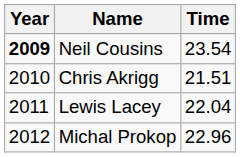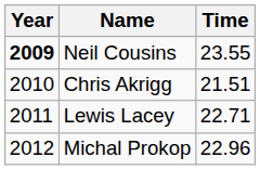 <table class="wikitable">
 <tr>
 <th>Year</th>
 <th>Name</th>
 <th>Time</th>
 </tr>
 <tr>
 <td><strong>2009</strong></td>
 <td>Neil Cousins </td>
-<td>23.54 </td>
+<td>23.55 </td>
 </tr>
 <tr>
 <td>2010</td>
 <td>Chris Akrigg </td>
 <td>21.51 </td>
 </tr>
 <tr>
 <td>2011</td>
 <td>Lewis Lacey</td>
-<td>22.04</td>
+<td>22.71</td>
 </tr>
 <tr>
 <td>2012</td>
 <td>Michal Prokop</td>
 <td>22.96</td>
 </tr>
 </table>
